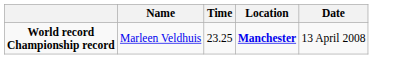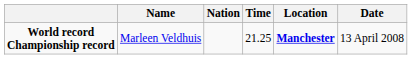 <table class=wikitable style=text-align:center>
 <tr>
 <th></th>
 <th>Name</th>
+<th>Nation</th>
 <th>Time</th>
 <th>Location</th>
 <th>Date</th>
 </tr>
 <tr>
 <td><strong>World record</strong><br><strong>Championship record</strong></td>
 <td><a href='#'>Marleen Veldhuis</a></td>
-<td align=left>23.25</td>
+<td></td>
+<td align=left>21.25</td>
 <td><strong><a href='#'>Manchester</a></strong></td>
 <td>13 April 2008</td>
 </tr>
 </table>
